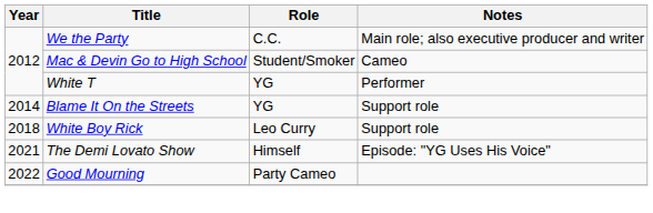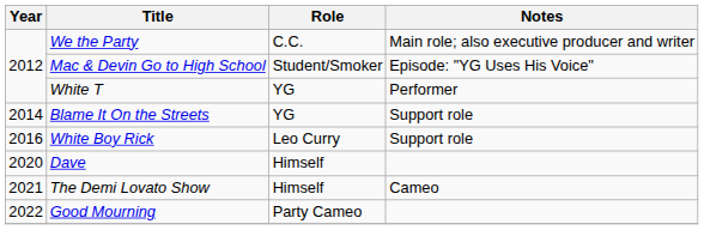 <table class="wikitable">
 <tr>
 <th>Year</th>
 <th>Title</th>
 <th>Role</th>
 <th>Notes</th>
 </tr>
 <tr>
 <td rowspan="3">2012</td>
 <td><em><a href='#'>We the Party</a></em></td>
 <td>C.C.</td>
 <td>Main role; also executive producer and writer</td>
 </tr>
 <tr>
 <td><em><a href='#'>Mac & Devin Go to High School</a></em></td>
 <td>Student/Smoker</td>
-<td>Cameo</td>
+<td>Episode: "YG Uses His Voice"</td>
 </tr>
 <tr>
 <td><em>White T</em></td>
 <td>YG</td>
 <td>Performer</td>
 </tr>
 <tr>
 <td>2014</td>
 <td><em><a href='#'>Blame It On the Streets</a></em></td>
 <td>YG</td>
 <td>Support role</td>
 </tr>
 <tr>
-<td>2018</td>
+<td>2016</td>
 <td><em><a href='#'>White Boy Rick</a></em></td>
 <td>Leo Curry</td>
 <td>Support role</td>
 </tr>
 <tr>
+<td>2020</td>
+<td><em><a href='#'>Dave</a></em></td>
+<td>Himself</td>
+<td></td>
+</tr>
+<tr>
 <td>2021</td>
 <td><em>The Demi Lovato Show</em></td>
 <td>Himself</td>
-<td>Episode: "YG Uses His Voice"</td>
+<td>Cameo</td>
 </tr>
 <tr>
 <td>2022</td>
 <td><em><a href='#'>Good Mourning</a></em></td>
 <td>Party Cameo</td>
 <td></td>
 </tr>
 <tr>
 </tr>
 </table>
